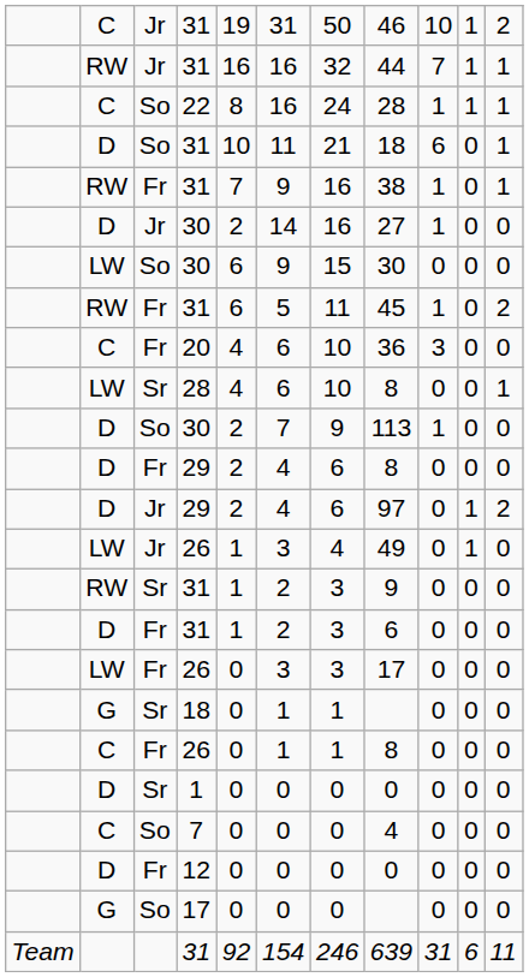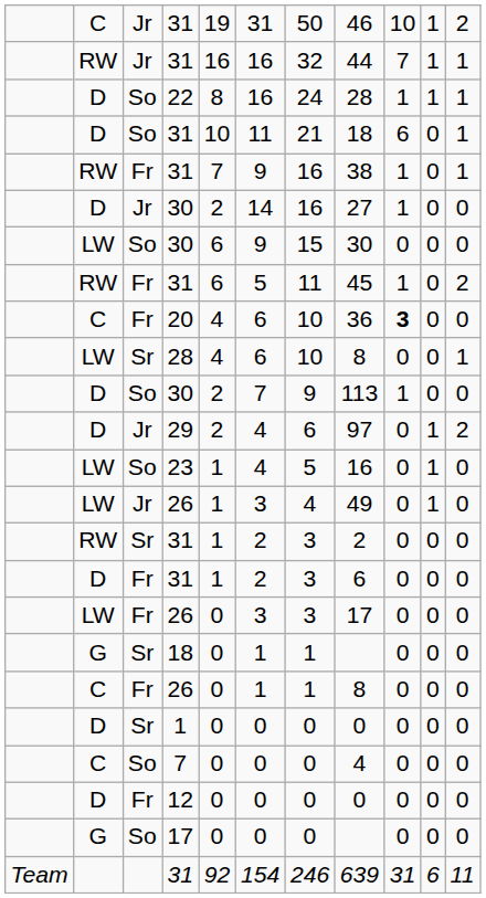 <table class="wikitable sortable" style="text-align:center">
 <tr>
 <td align=left></td>
 <td>C</td>
 <td>Jr</td>
 <td>31</td>
 <td>19</td>
 <td>31</td>
 <td>50</td>
 <td>46</td>
 <td>10</td>
 <td>1</td>
 <td>2</td>
 </tr>
 <tr>
 <td align=left></td>
 <td>RW</td>
 <td>Jr</td>
 <td>31</td>
 <td>16</td>
 <td>16</td>
 <td>32</td>
 <td>44</td>
 <td>7</td>
 <td>1</td>
 <td>1</td>
 </tr>
 <tr>
 <td align=left></td>
-<td>C</td>
+<td>D</td>
 <td>So</td>
 <td>22</td>
 <td>8</td>
 <td>16</td>
 <td>24</td>
 <td>28</td>
 <td>1</td>
 <td>1</td>
 <td>1</td>
 </tr>
 <tr>
 <td align=left></td>
 <td>D</td>
 <td>So</td>
 <td>31</td>
 <td>10</td>
 <td>11</td>
 <td>21</td>
 <td>18</td>
 <td>6</td>
 <td>0</td>
 <td>1</td>
 </tr>
 <tr>
 <td align=left></td>
 <td>RW</td>
 <td>Fr</td>
 <td>31</td>
 <td>7</td>
 <td>9</td>
 <td>16</td>
 <td>38</td>
 <td>1</td>
 <td>0</td>
 <td>1</td>
 </tr>
 <tr>
 <td align=left></td>
 <td>D</td>
 <td>Jr</td>
 <td>30</td>
 <td>2</td>
 <td>14</td>
 <td>16</td>
 <td>27</td>
 <td>1</td>
 <td>0</td>
 <td>0</td>
 </tr>
 <tr>
 <td align=left></td>
 <td>LW</td>
 <td>So</td>
 <td>30</td>
 <td>6</td>
 <td>9</td>
 <td>15</td>
 <td>30</td>
 <td>0</td>
 <td>0</td>
 <td>0</td>
 </tr>
 <tr>
 <td align=left></td>
 <td>RW</td>
 <td>Fr</td>
 <td>31</td>
 <td>6</td>
 <td>5</td>
 <td>11</td>
 <td>45</td>
 <td>1</td>
 <td>0</td>
 <td>2</td>
 </tr>
 <tr>
 <td align=left></td>
 <td>C</td>
 <td>Fr</td>
 <td>20</td>
 <td>4</td>
 <td>6</td>
 <td>10</td>
 <td>36</td>
-<td>3</td>
+<td><strong>3</strong></td>
 <td>0</td>
 <td>0</td>
 </tr>
 <tr>
 <td align=left></td>
 <td>LW</td>
 <td>Sr</td>
 <td>28</td>
 <td>4</td>
 <td>6</td>
 <td>10</td>
 <td>8</td>
 <td>0</td>
 <td>0</td>
 <td>1</td>
 </tr>
 <tr>
 <td align=left></td>
 <td>D</td>
 <td>So</td>
 <td>30</td>
 <td>2</td>
 <td>7</td>
 <td>9</td>
 <td>113</td>
 <td>1</td>
 <td>0</td>
 <td>0</td>
 </tr>
 <tr>
 <td align=left></td>
 <td>D</td>
-<td>Fr</td>
-<td>29</td>
-<td>2</td>
-<td>4</td>
-<td>6</td>
-<td>8</td>
-<td>0</td>
-<td>0</td>
-<td>0</td>
-</tr>
-<tr>
-<td align=left></td>
-<td>D</td>
 <td>Jr</td>
 <td>29</td>
 <td>2</td>
 <td>4</td>
 <td>6</td>
 <td>97</td>
 <td>0</td>
 <td>1</td>
 <td>2</td>
+</tr>
+<tr>
+<td align=left></td>
+<td>LW</td>
+<td>So</td>
+<td>23</td>
+<td>1</td>
+<td>4</td>
+<td>5</td>
+<td>16</td>
+<td>0</td>
+<td>1</td>
+<td>0</td>
 </tr>
 <tr>
 <td align=left></td>
 <td>LW</td>
 <td>Jr</td>
 <td>26</td>
 <td>1</td>
 <td>3</td>
 <td>4</td>
 <td>49</td>
 <td>0</td>
 <td>1</td>
 <td>0</td>
 </tr>
 <tr>
 <td align=left></td>
 <td>RW</td>
 <td>Sr</td>
 <td>31</td>
 <td>1</td>
 <td>2</td>
 <td>3</td>
-<td>9</td>
+<td>2</td>
 <td>0</td>
 <td>0</td>
 <td>0</td>
 </tr>
 <tr>
 <td align=left></td>
 <td>D</td>
 <td>Fr</td>
 <td>31</td>
 <td>1</td>
 <td>2</td>
 <td>3</td>
 <td>6</td>
 <td>0</td>
 <td>0</td>
 <td>0</td>
 </tr>
 <tr>
 <td align=left></td>
 <td>LW</td>
 <td>Fr</td>
 <td>26</td>
 <td>0</td>
 <td>3</td>
 <td>3</td>
 <td>17</td>
 <td>0</td>
 <td>0</td>
 <td>0</td>
 </tr>
 <tr>
 <td align=left></td>
 <td>G</td>
 <td>Sr</td>
 <td>18</td>
 <td>0</td>
 <td>1</td>
 <td>1</td>
 <td></td>
 <td>0</td>
 <td>0</td>
 <td>0</td>
 </tr>
 <tr>
 <td align=left></td>
 <td>C</td>
 <td>Fr</td>
 <td>26</td>
 <td>0</td>
 <td>1</td>
 <td>1</td>
 <td>8</td>
 <td>0</td>
 <td>0</td>
 <td>0</td>
 </tr>
 <tr>
 <td align=left></td>
 <td>D</td>
 <td>Sr</td>
 <td>1</td>
 <td>0</td>
 <td>0</td>
 <td>0</td>
 <td>0</td>
 <td>0</td>
 <td>0</td>
 <td>0</td>
 </tr>
 <tr>
 <td align=left></td>
 <td>C</td>
 <td>So</td>
 <td>7</td>
 <td>0</td>
 <td>0</td>
 <td>0</td>
 <td>4</td>
 <td>0</td>
 <td>0</td>
 <td>0</td>
 </tr>
 <tr>
 <td align=left></td>
 <td>D</td>
 <td>Fr</td>
 <td>12</td>
 <td>0</td>
 <td>0</td>
 <td>0</td>
 <td>0</td>
 <td>0</td>
 <td>0</td>
 <td>0</td>
 </tr>
 <tr>
 <td align=left></td>
 <td>G</td>
 <td>So</td>
 <td>17</td>
 <td>0</td>
 <td>0</td>
 <td>0</td>
 <td></td>
 <td>0</td>
 <td>0</td>
 <td>0</td>
 </tr>
 <tr class="sortbottom">
 <td align=left><em>Team</em></td>
 <td></td>
 <td></td>
 <td><em>31</em></td>
 <td><em>92</em></td>
 <td><em>154</em></td>
 <td><em>246</em></td>
 <td><em>639</em></td>
 <td><em>31</em></td>
 <td><em>6</em></td>
 <td><em>11</em></td>
 </tr>
 </table>
